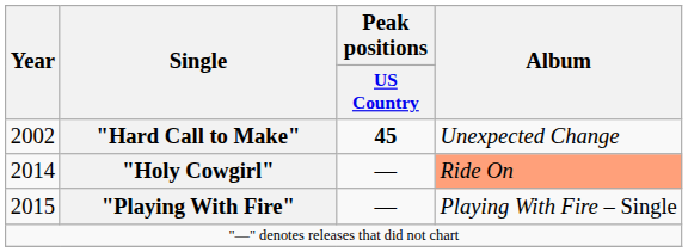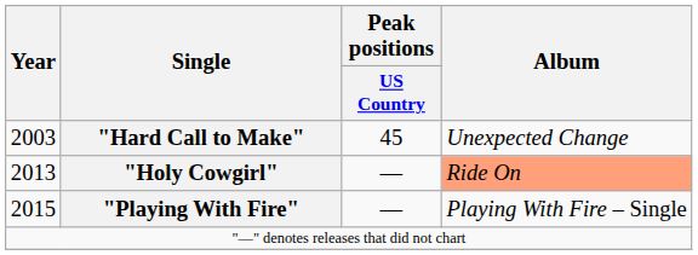 <table class="wikitable plainrowheaders" style="text-align:center;">
 <tr>
 <th rowspan="2">Year</th>
 <th rowspan="2" style="width:12em;">Single</th>
 <th>Peak positions</th>
 <th rowspan="2">Album</th>
 </tr>
 <tr style="font-size:smaller;">
 <th width="65"><a href='#'>US Country</a></th>
 </tr>
 <tr>
-<td>2002</td>
+<td>2003</td>
 <th scope="row">"Hard Call to Make"</th>
-<td><strong>45</strong></td>
+<td>45</td>
 <td align="left"><em>Unexpected Change</em></td>
 </tr>
 <tr>
-<td>2014</td>
+<td>2013</td>
 <th scope="row">"Holy Cowgirl"</th>
 <td>—</td>
 <td align="left" style="background: lightsalmon;"><em>Ride On</em></td>
 </tr>
 <tr>
 <td>2015</td>
 <th scope="row">"Playing With Fire"</th>
 <td>—</td>
 <td align="left"><em>Playing With Fire</em> – Single</td>
 </tr>
 <tr>
 <td colspan="4" style="font-size:8pt">"—" denotes releases that did not chart</td>
 </tr>
 <tr>
 </tr>
 </table>
